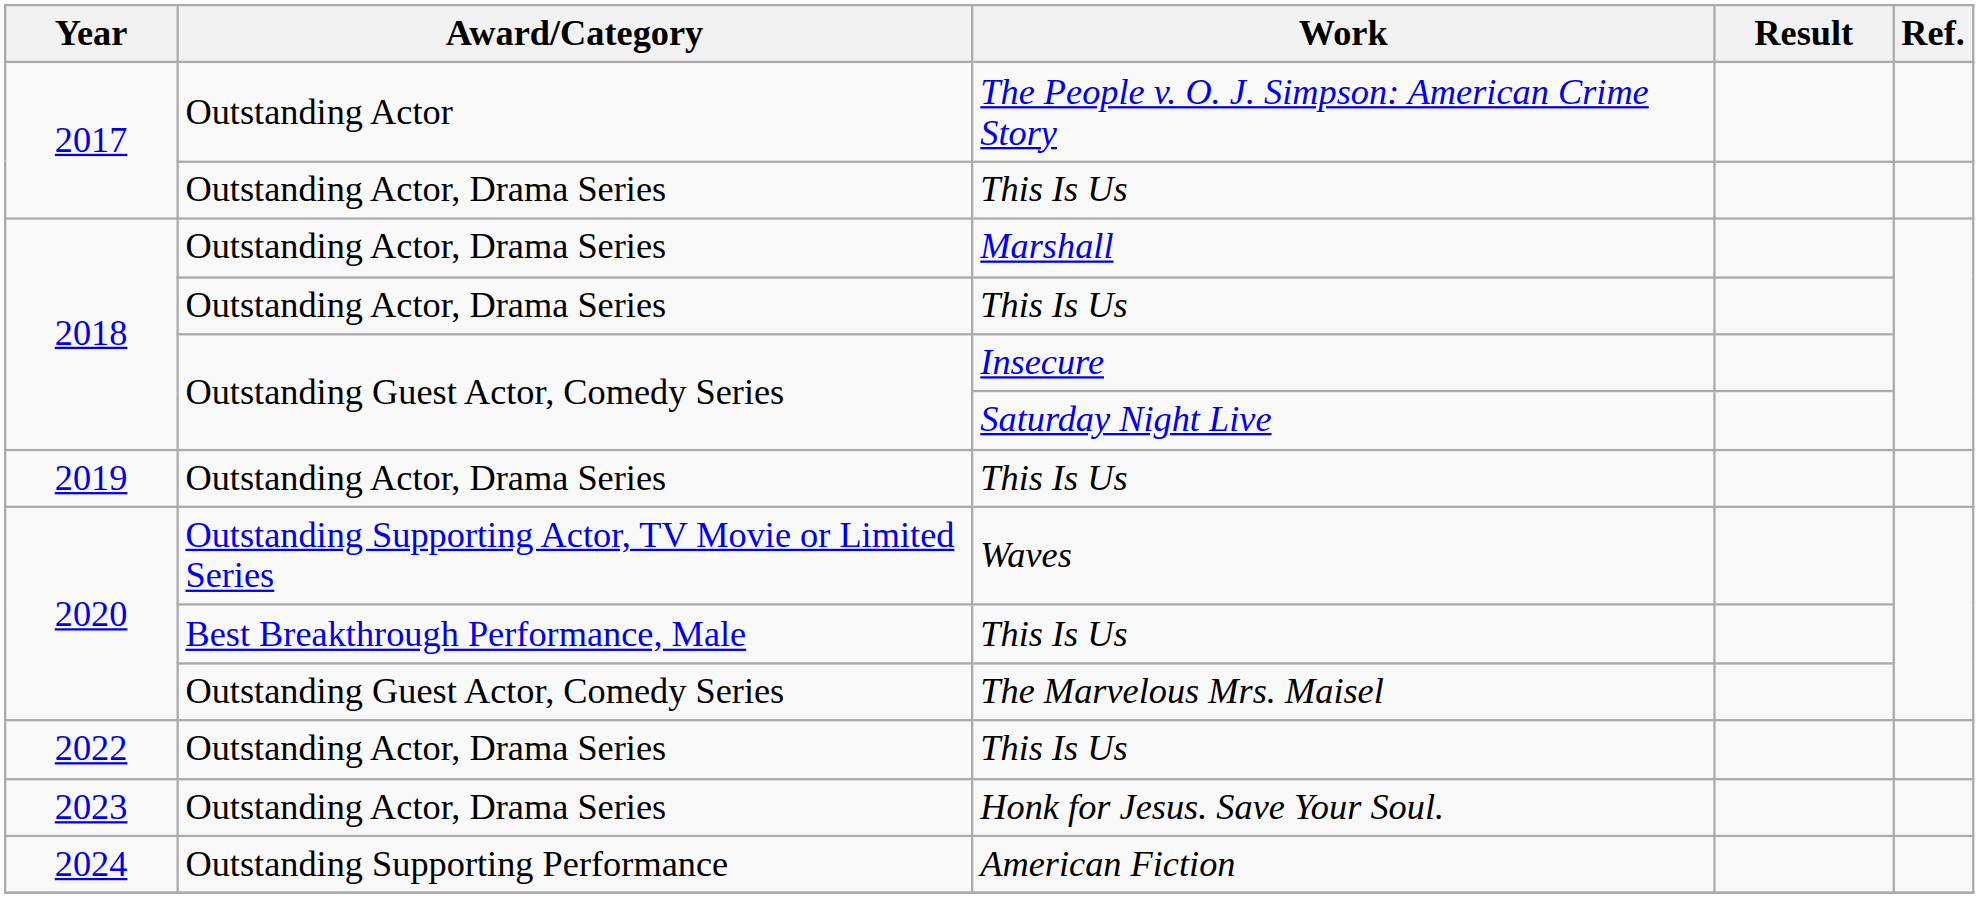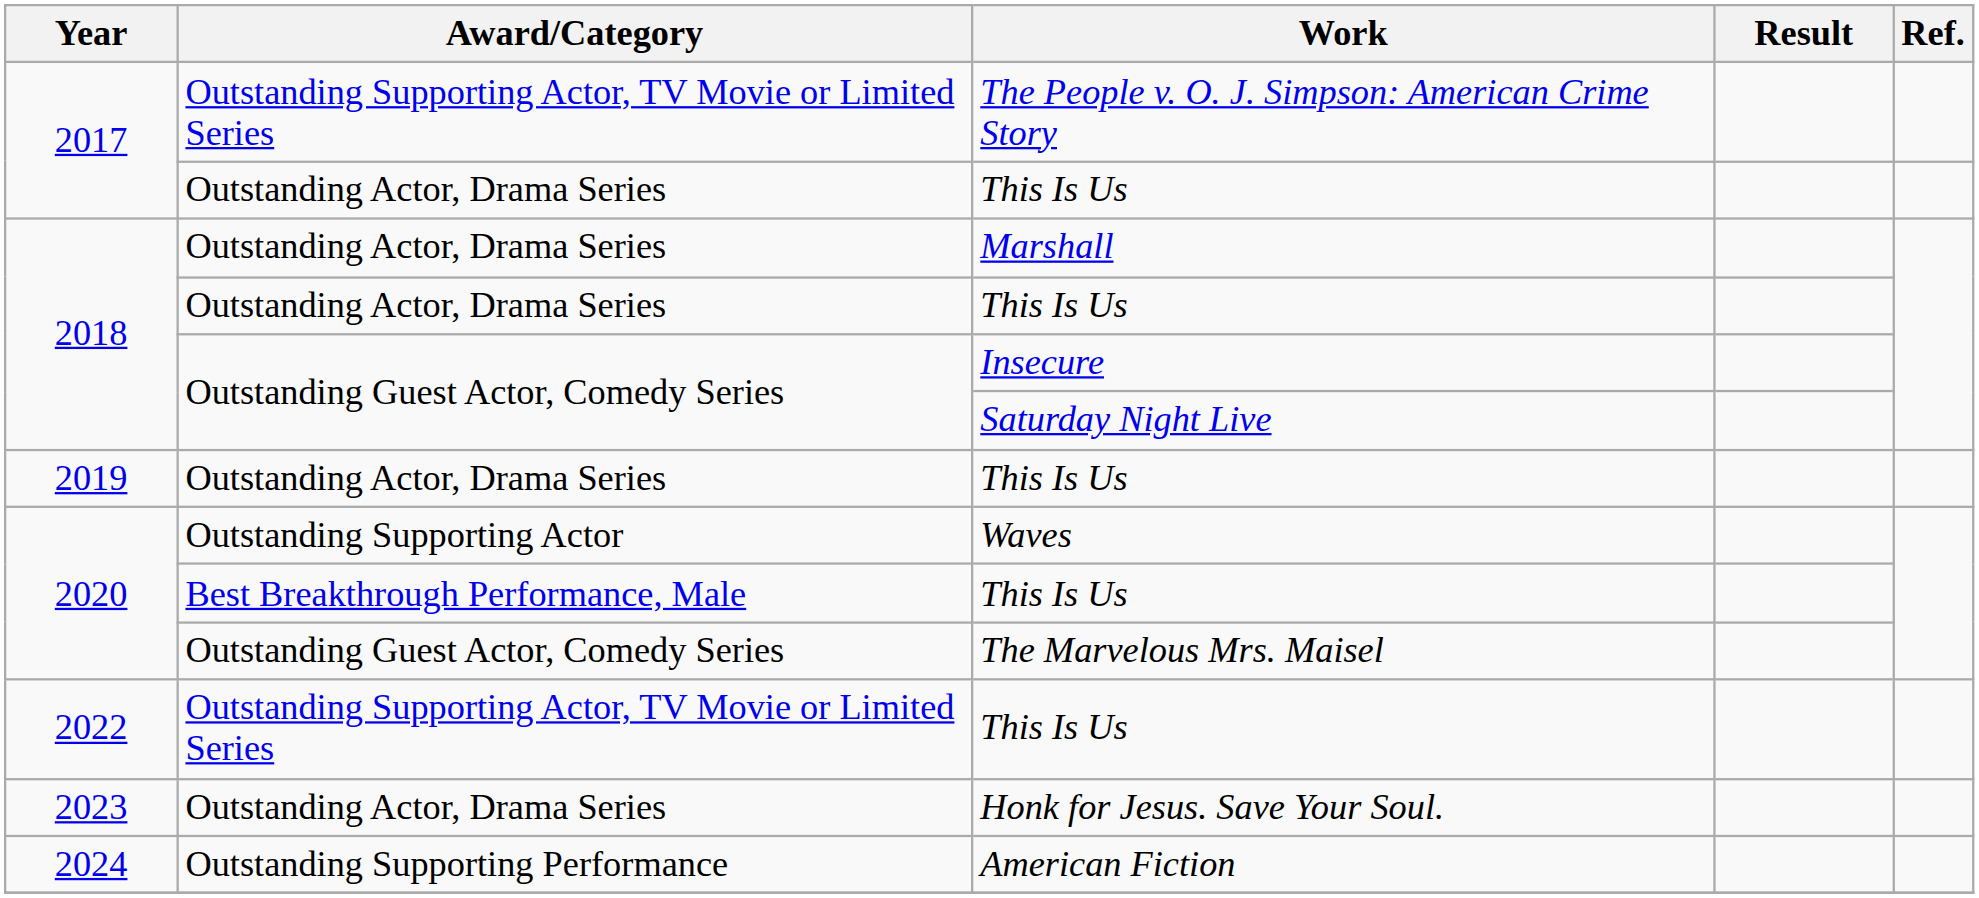 <table class=wikitable>
 <tr>
 <th scope="col" style="width:5em;">Year</th>
 <th scope="col" style="width:26em;">Award/Category</th>
 <th scope="col" style="width:25em;">Work</th>
 <th scope="col" style="width:5em;">Result</th>
 <th>Ref.</th>
 </tr>
 <tr>
 <td style="text-align:center;", rowspan=2><a href='#'>2017</a></td>
-<td>Outstanding Actor</td>
+<td><a href='#'>Outstanding Supporting Actor, TV Movie or Limited Series</a></td>
 <td><em><a href='#'>The People v. O. J. Simpson: American Crime Story</a></em></td>
 <td></td>
 <td></td>
 </tr>
 <tr>
 <td>Outstanding Actor, Drama Series</td>
 <td><em>This Is Us</em></td>
 <td></td>
 <td></td>
 </tr>
 <tr>
 <td style="text-align:center;", rowspan=4><a href='#'>2018</a></td>
 <td>Outstanding Actor, Drama Series</td>
 <td><em><a href='#'>Marshall</a></em></td>
 <td></td>
 <td rowspan=4></td>
 </tr>
 <tr>
 <td>Outstanding Actor, Drama Series</td>
 <td><em>This Is Us</em></td>
 <td></td>
 </tr>
 <tr>
 <td rowspan=2>Outstanding Guest Actor, Comedy Series</td>
 <td><em><a href='#'>Insecure</a></em></td>
 <td></td>
 </tr>
 <tr>
 <td><em><a href='#'>Saturday Night Live</a></em></td>
 <td></td>
 </tr>
 <tr>
 <td style="text-align:center;"><a href='#'>2019</a></td>
 <td>Outstanding Actor, Drama Series</td>
 <td><em>This Is Us</em></td>
 <td></td>
 </tr>
 <tr>
 <td style="text-align:center;", rowspan=3><a href='#'>2020</a></td>
-<td><a href='#'>Outstanding Supporting Actor, TV Movie or Limited Series</a></td>
+<td>Outstanding Supporting Actor</td>
 <td><em>Waves</em></td>
 <td></td>
 <td rowspan=3></td>
 </tr>
 <tr>
 <td><a href='#'>Best Breakthrough Performance, Male</a></td>
 <td><em>This Is Us</em></td>
 <td></td>
 </tr>
 <tr>
 <td>Outstanding Guest Actor, Comedy Series</td>
 <td><em>The Marvelous Mrs. Maisel</em></td>
 <td></td>
 </tr>
 <tr>
 <td style="text-align:center;"><a href='#'>2022</a></td>
-<td>Outstanding Actor, Drama Series</td>
+<td><a href='#'>Outstanding Supporting Actor, TV Movie or Limited Series</a></td>
 <td><em>This Is Us</em></td>
 <td></td>
 <td></td>
 </tr>
 <tr>
 <td style="text-align:center;"><a href='#'>2023</a></td>
 <td>Outstanding Actor, Drama Series</td>
 <td><em>Honk for Jesus. Save Your Soul.</em></td>
 <td></td>
 <td></td>
 </tr>
 <tr>
 <td style="text-align:center;"><a href='#'>2024</a></td>
 <td>Outstanding Supporting Performance</td>
 <td><em>American Fiction</em></td>
 <td></td>
 <td></td>
 </tr>
 <tr>
 </tr>
 </table>
